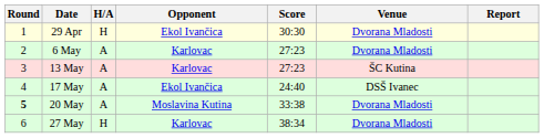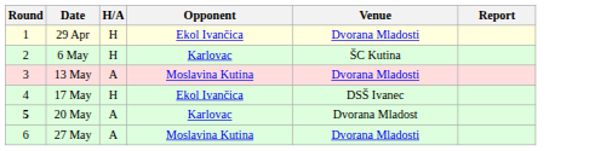 <table class="wikitable sortable" style="text-align: center; font-size:95%;">
 <tr>
 <th width="30">Round</th>
 <th width="60">Date</th>
 <th width="20">H/A</th>
 <th width="200">Opponent</th>
-<th width="60">Score</th>
 <th width="200">Venue</th>
 <th width="90" class="unsortable">Report</th>
 </tr>
 <tr bgcolor="#ffffdd">
 <td>1</td>
 <td>29 Apr</td>
 <td>H</td>
 <td><a href='#'>Ekol Ivančica</a></td>
-<td>30:30</td>
 <td><a href='#'>Dvorana Mladosti</a></td>
 <td></td>
 </tr>
 <tr bgcolor="#ddffdd">
 <td>2</td>
 <td>6 May</td>
-<td>A</td>
+<td>H</td>
 <td><a href='#'>Karlovac</a></td>
-<td>27:23</td>
-<td><a href='#'>Dvorana Mladosti</a></td>
+<td>ŠC Kutina</td>
 <td></td>
 </tr>
 <tr bgcolor="#ffdddd">
 <td>3</td>
 <td>13 May</td>
 <td>A</td>
-<td><a href='#'>Karlovac</a></td>
-<td>27:23</td>
-<td>ŠC Kutina</td>
+<td><a href='#'>Moslavina Kutina</a></td>
+<td><a href='#'>Dvorana Mladosti</a></td>
 <td></td>
 </tr>
 <tr bgcolor="#ddffdd">
 <td>4</td>
 <td>17 May</td>
-<td>A</td>
+<td>H</td>
 <td><a href='#'>Ekol Ivančica</a></td>
-<td>24:40</td>
 <td>DSŠ Ivanec</td>
 <td></td>
 </tr>
 <tr bgcolor="#ddffdd">
 <td><strong>5</strong></td>
 <td>20 May</td>
 <td>A</td>
-<td><a href='#'>Moslavina Kutina</a></td>
-<td>33:38</td>
-<td><a href='#'>Dvorana Mladosti</a></td>
+<td><a href='#'>Karlovac</a></td>
+<td>Dvorana Mladost</td>
 <td></td>
 </tr>
 <tr bgcolor="#ddffdd">
 <td>6</td>
 <td>27 May</td>
-<td>H</td>
-<td><a href='#'>Karlovac</a></td>
-<td>38:34</td>
+<td>A</td>
+<td><a href='#'>Moslavina Kutina</a></td>
 <td><a href='#'>Dvorana Mladosti</a></td>
 <td></td>
 </tr>
 </table>
